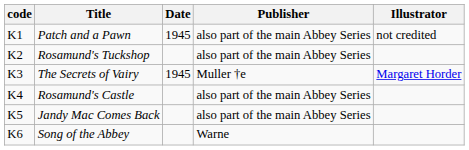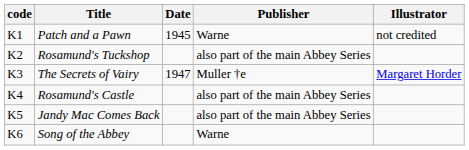 <table class="wikitable">
 <tr>
 <th>code</th>
 <th>Title</th>
 <th>Date</th>
 <th>Publisher</th>
 <th>Illustrator</th>
 </tr>
 <tr>
 <td>K1</td>
 <td><em>Patch and a Pawn</em></td>
 <td>1945</td>
-<td>also part of the main Abbey Series</td>
+<td>Warne</td>
 <td>not credited</td>
 </tr>
 <tr>
 <td>K2</td>
 <td><em>Rosamund's Tuckshop</em></td>
 <td></td>
 <td>also part of the main Abbey Series</td>
 <td></td>
 </tr>
 <tr>
 <td>K3</td>
 <td><em>The Secrets of Vairy</em></td>
-<td>1945</td>
+<td>1947</td>
 <td>Muller †e</td>
 <td><a href='#'>Margaret Horder</a></td>
 </tr>
 <tr>
 <td>K4</td>
 <td><em>Rosamund's Castle</em></td>
 <td></td>
 <td>also part of the main Abbey Series</td>
 <td></td>
 </tr>
 <tr>
 <td>K5</td>
 <td><em>Jandy Mac Comes Back</em></td>
 <td></td>
 <td>also part of the main Abbey Series</td>
 <td></td>
 </tr>
 <tr>
 <td>K6</td>
 <td><em>Song of the Abbey</em></td>
 <td></td>
 <td>Warne</td>
 <td></td>
 </tr>
 </table>
